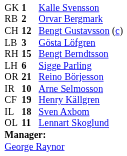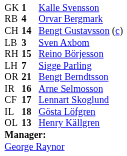 <table style="font-size:90%; margin:0.2em auto;" cellspacing="0" cellpadding="0">
 <tr>
 <th width="25"></th>
 <th width="25"></th>
 </tr>
 <tr>
 <td>GK</td>
 <td><strong>1</strong></td>
 <td><a href='#'>Kalle Svensson</a></td>
 </tr>
 <tr>
 <td>RB</td>
-<td><strong>2</strong></td>
+<td><strong>4</strong></td>
 <td><a href='#'>Orvar Bergmark</a></td>
 </tr>
 <tr>
 <td>CH</td>
-<td><strong>12</strong></td>
+<td><strong>14</strong></td>
 <td><a href='#'>Bengt Gustavsson</a> (<a href='#'>c</a>)</td>
 </tr>
 <tr>
 <td>LB</td>
 <td><strong>3</strong></td>
-<td><a href='#'>Gösta Löfgren</a></td>
+<td><a href='#'>Sven Axbom</a></td>
 </tr>
 <tr>
 <td>RH</td>
 <td><strong>15</strong></td>
-<td><a href='#'>Bengt Berndtsson</a></td>
+<td><a href='#'>Reino Börjesson</a></td>
 </tr>
 <tr>
 <td>LH</td>
-<td><strong>6</strong></td>
+<td><strong>7</strong></td>
 <td><a href='#'>Sigge Parling</a></td>
 </tr>
 <tr>
 <td>OR</td>
 <td><strong>21</strong></td>
-<td><a href='#'>Reino Börjesson</a></td>
+<td><a href='#'>Bengt Berndtsson</a></td>
 </tr>
 <tr>
 <td>IR</td>
-<td><strong>10</strong></td>
+<td><strong>16</strong></td>
 <td><a href='#'>Arne Selmosson</a></td>
 </tr>
 <tr>
 <td>CF</td>
-<td><strong>19</strong></td>
-<td><a href='#'>Henry Källgren</a></td>
+<td><strong>17</strong></td>
+<td><a href='#'>Lennart Skoglund</a></td>
 </tr>
 <tr>
 <td>IL</td>
 <td><strong>18</strong></td>
-<td><a href='#'>Sven Axbom</a></td>
+<td><a href='#'>Gösta Löfgren</a></td>
 </tr>
 <tr>
 <td>OL</td>
-<td><strong>11</strong></td>
-<td><a href='#'>Lennart Skoglund</a></td>
+<td><strong>13</strong></td>
+<td><a href='#'>Henry Källgren</a></td>
 </tr>
 <tr>
 <td colspan=3><strong>Manager:</strong></td>
 </tr>
 <tr>
 <td colspan=4> <a href='#'>George Raynor</a></td>
 </tr>
 </table>
